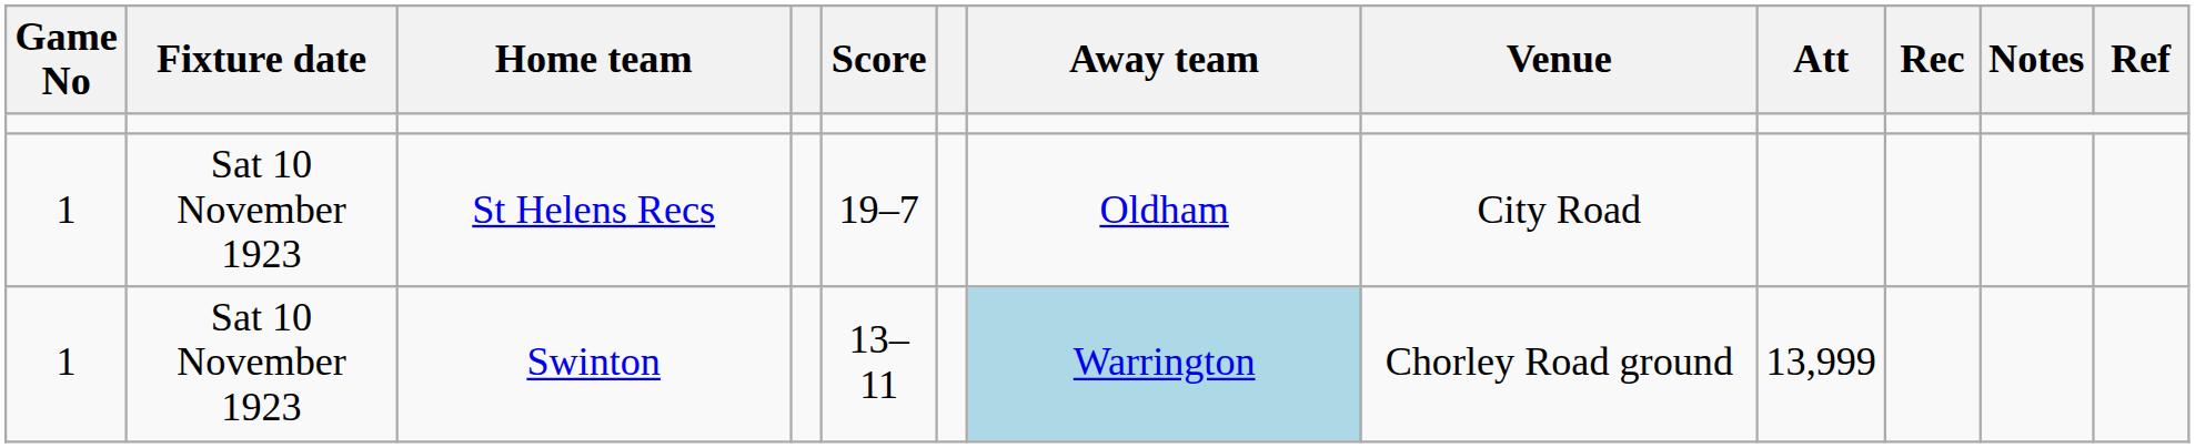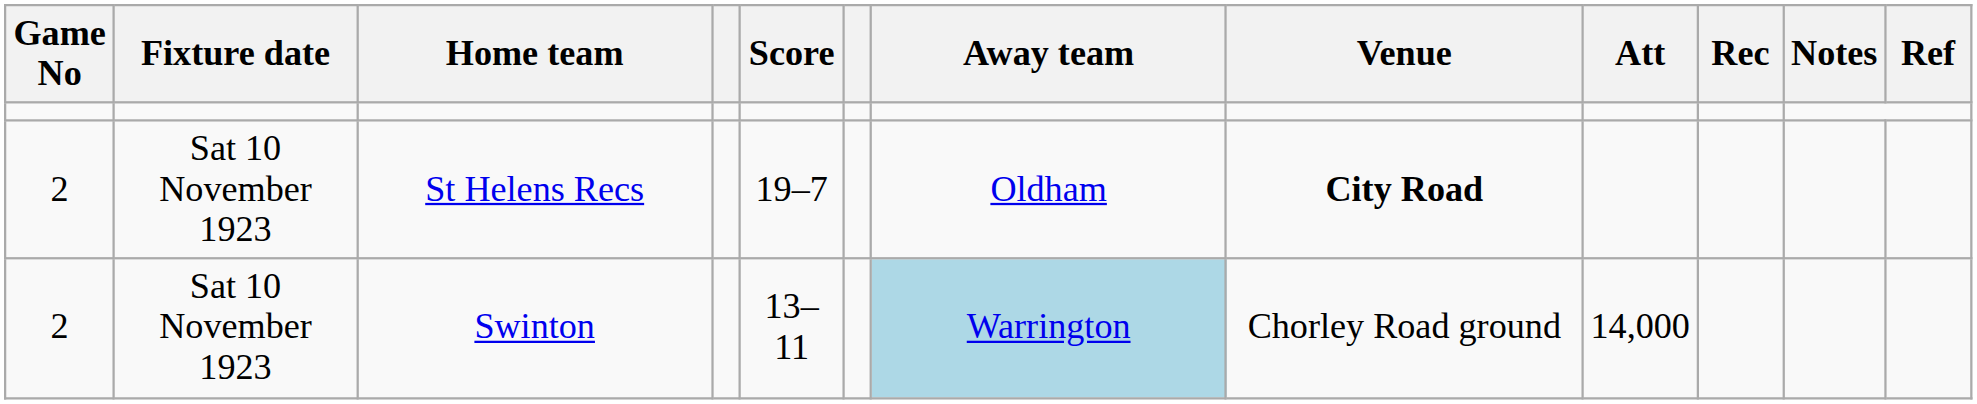 <table class="wikitable" style="text-align:center;">
 <tr>
 <th width=20 abbr="No">Game No</th>
 <th width=100 abbr="Date">Fixture date</th>
 <th width=150 abbr="Home team">Home team</th>
 <th width=5 abbr="space"></th>
 <th width=20 abbr="Score">Score</th>
 <th width=5 abbr="space"></th>
 <th width=150 abbr="Away team">Away team</th>
 <th width=150 abbr="Venue">Venue</th>
 <th width=30 abbr="Att">Att</th>
 <th width=30 abbr="Rec">Rec</th>
 <th width=20 abbr="Notes">Notes</th>
 <th width=30 abbr="Ref">Ref</th>
 </tr>
 <tr>
 <td></td>
 <td></td>
 <td></td>
 <td></td>
 <td></td>
 <td></td>
 <td></td>
 <td></td>
 <td></td>
 <td></td>
 </tr>
 <tr>
-<td>1</td>
+<td>2</td>
 <td>Sat 10 November 1923</td>
 <td><a href='#'>St Helens Recs</a></td>
 <td></td>
 <td>19–7</td>
 <td></td>
 <td><a href='#'>Oldham</a></td>
-<td>City Road</td>
+<td><strong>City Road</strong></td>
 <td></td>
 <td></td>
 <td></td>
 <td></td>
 </tr>
 <tr>
-<td>1</td>
+<td>2</td>
 <td>Sat 10 November 1923</td>
 <td><a href='#'>Swinton</a></td>
 <td></td>
 <td>13–11</td>
 <td></td>
 <td style="background: lightblue;"><a href='#'>Warrington</a></td>
 <td>Chorley Road ground</td>
-<td>13,999</td>
+<td>14,000</td>
 <td></td>
 <td></td>
 <td></td>
 </tr>
 </table>
